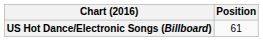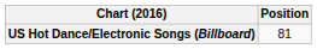 <table class="wikitable plainrowheaders" style="text-align:center">
 <tr>
 <th scope="col">Chart (2016)</th>
 <th scope="col">Position</th>
 </tr>
 <tr>
 <th scope="row">US Hot Dance/Electronic Songs (<em>Billboard</em>)</th>
-<td>61</td>
+<td>81</td>
 </tr>
 </table>
